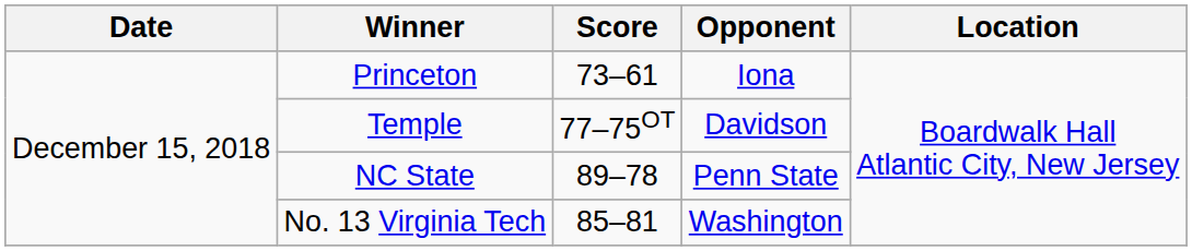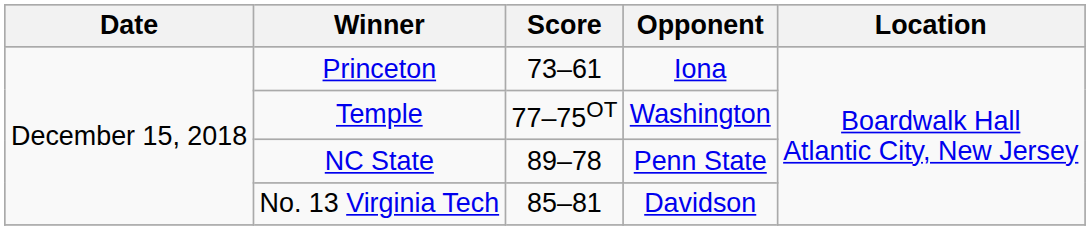 <table class="wikitable" style="text-align: center">
 <tr>
 <th>Date</th>
 <th>Winner</th>
 <th>Score</th>
 <th>Opponent</th>
 <th>Location</th>
 </tr>
 <tr>
 <td rowspan="4">December 15, 2018</td>
 <td><a href='#'>Princeton</a></td>
 <td>73–61</td>
 <td><a href='#'>Iona</a></td>
 <td rowspan="16"><a href='#'>Boardwalk Hall</a><br><a href='#'>Atlantic City, New Jersey</a></td>
 </tr>
 <tr>
 <td><a href='#'>Temple</a></td>
 <td>77–75<sup>OT</sup></td>
-<td><a href='#'>Davidson</a></td>
+<td><a href='#'>Washington</a></td>
 </tr>
 <tr>
 <td><a href='#'>NC State</a></td>
 <td>89–78</td>
 <td><a href='#'>Penn State</a></td>
 </tr>
 <tr>
 <td>No. 13 <a href='#'>Virginia Tech</a></td>
 <td>85–81</td>
-<td><a href='#'>Washington</a></td>
+<td><a href='#'>Davidson</a></td>
 </tr>
 </table>
